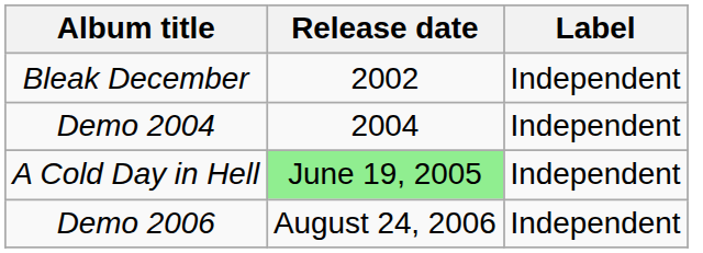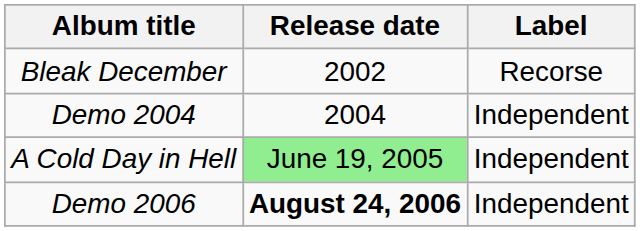 <table class="wikitable plainrowheaders" style="text-align:center;">
 <tr>
 <th>Album title</th>
 <th>Release date</th>
 <th>Label</th>
 </tr>
 <tr>
 <td><em>Bleak December</em></td>
 <td>2002</td>
-<td>Independent</td>
+<td>Recorse</td>
 </tr>
 <tr>
 <td><em>Demo 2004</em></td>
 <td>2004</td>
 <td>Independent</td>
 </tr>
 <tr>
 <td><em>A Cold Day in Hell</em></td>
 <td style="background: lightgreen;">June 19, 2005</td>
 <td>Independent</td>
 </tr>
 <tr>
 <td><em>Demo 2006</em></td>
-<td>August 24, 2006</td>
+<td><strong>August 24, 2006</strong></td>
 <td>Independent</td>
 </tr>
 </table>
